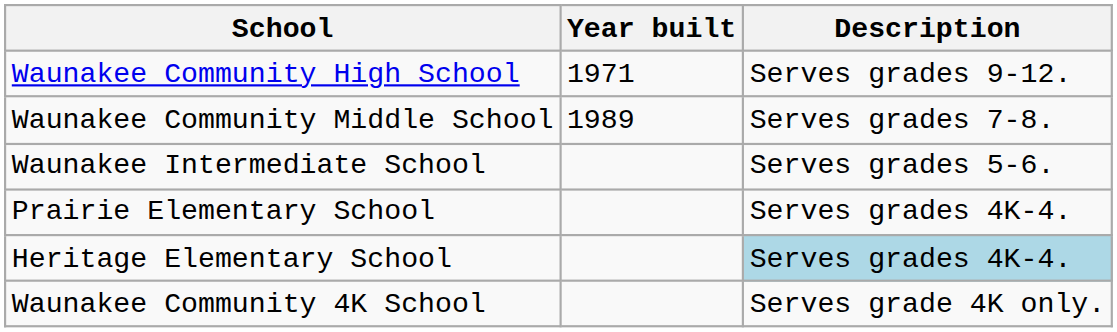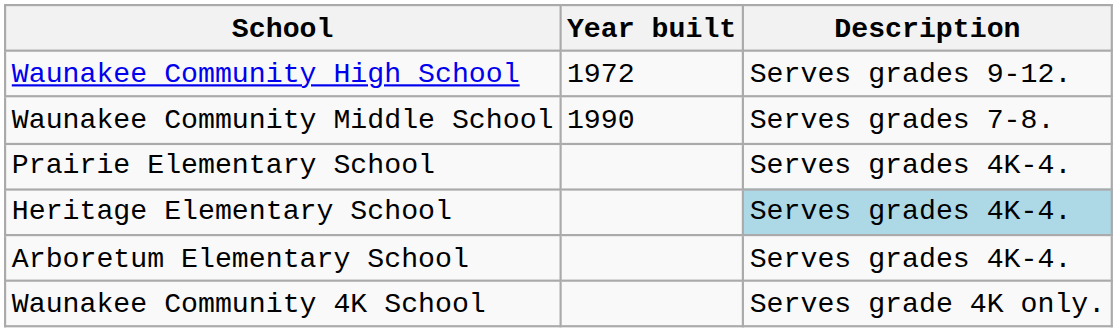 <table class="wikitable">
 <tr>
 <th>School</th>
 <th>Year built</th>
 <th>Description</th>
 </tr>
 <tr>
 <td><a href='#'>Waunakee Community High School</a></td>
-<td>1971</td>
+<td>1972</td>
 <td>Serves grades 9-12.</td>
 </tr>
 <tr>
 <td>Waunakee Community Middle School</td>
-<td>1989</td>
+<td>1990</td>
 <td>Serves grades 7-8.</td>
-</tr>
-<tr>
-<td>Waunakee Intermediate School</td>
-<td></td>
-<td>Serves grades 5-6.</td>
 </tr>
 <tr>
 <td>Prairie Elementary School</td>
 <td></td>
 <td>Serves grades 4K-4.</td>
 </tr>
 <tr>
 <td>Heritage Elementary School</td>
 <td></td>
 <td style="background: lightblue;">Serves grades 4K-4.</td>
 </tr>
 <tr>
+<td>Arboretum Elementary School</td>
+<td></td>
+<td>Serves grades 4K-4.</td>
+</tr>
+<tr>
 <td>Waunakee Community 4K School</td>
 <td></td>
 <td>Serves grade 4K only.</td>
 </tr>
 </table>
